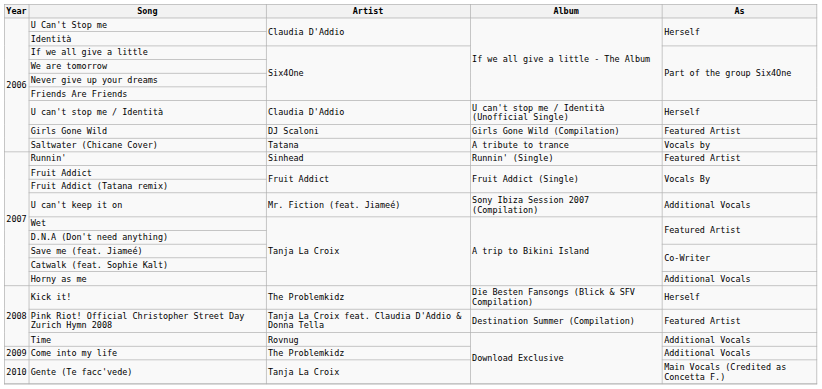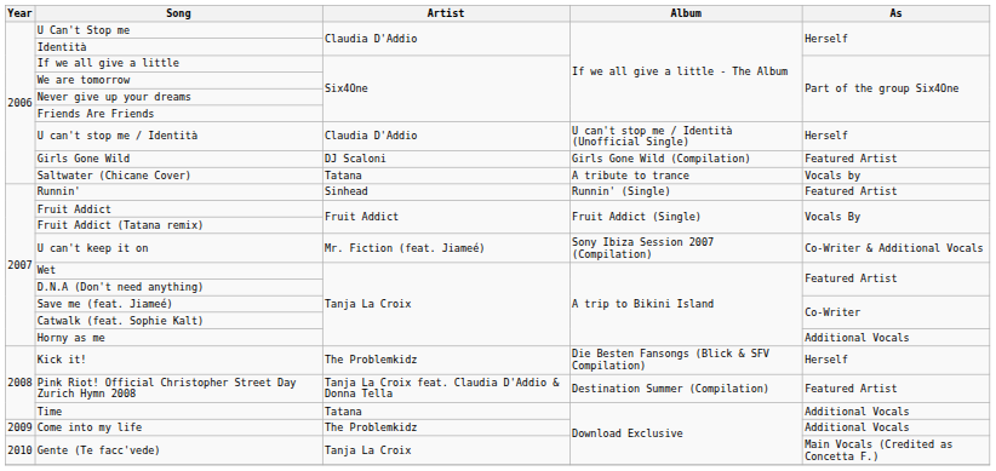 <table class="wikitable" border="1">
 <tr>
 <th>Year</th>
 <th>Song</th>
 <th>Artist</th>
 <th>Album</th>
 <th>As</th>
 </tr>
 <tr>
 <td rowspan="9">2006</td>
 <td>U Can't Stop me</td>
 <td rowspan="2">Claudia D'Addio</td>
 <td rowspan="6">If we all give a little - The Album</td>
 <td rowspan="2">Herself</td>
 </tr>
 <tr>
 <td>Identità</td>
 </tr>
 <tr>
 <td>If we all give a little</td>
 <td rowspan="4">Six4One</td>
 <td rowspan="4">Part of the group Six4One</td>
 </tr>
 <tr>
 <td>We are tomorrow</td>
 </tr>
 <tr>
 <td>Never give up your dreams</td>
 </tr>
 <tr>
 <td>Friends Are Friends</td>
 </tr>
 <tr>
 <td>U can't stop me / Identità</td>
 <td>Claudia D'Addio</td>
 <td>U can't stop me / Identità (Unofficial Single)</td>
 <td>Herself</td>
 </tr>
 <tr>
 <td>Girls Gone Wild</td>
 <td>DJ Scaloni</td>
 <td>Girls Gone Wild (Compilation)</td>
 <td>Featured Artist</td>
 </tr>
 <tr>
 <td>Saltwater (Chicane Cover)</td>
 <td>Tatana</td>
 <td>A tribute to trance</td>
 <td>Vocals by</td>
 </tr>
 <tr>
 <td rowspan="9">2007</td>
 <td>Runnin'</td>
 <td>Sinhead</td>
 <td>Runnin' (Single)</td>
 <td>Featured Artist</td>
 </tr>
 <tr>
 <td>Fruit Addict</td>
 <td rowspan="2">Fruit Addict</td>
 <td rowspan="2">Fruit Addict (Single)</td>
 <td rowspan="2">Vocals By</td>
 </tr>
 <tr>
 <td>Fruit Addict (Tatana remix)</td>
 </tr>
 <tr>
 <td>U can't keep it on</td>
 <td>Mr. Fiction (feat. Jiameé)</td>
 <td>Sony Ibiza Session 2007 (Compilation)</td>
-<td>Additional Vocals</td>
+<td>Co-Writer & Additional Vocals</td>
 </tr>
 <tr>
 <td>Wet</td>
 <td rowspan="5">Tanja La Croix</td>
 <td rowspan="5">A trip to Bikini Island</td>
 <td rowspan="2">Featured Artist</td>
 </tr>
 <tr>
 <td>D.N.A (Don't need anything)</td>
 </tr>
 <tr>
 <td>Save me (feat. Jiameé)</td>
 <td rowspan="2">Co-Writer</td>
 </tr>
 <tr>
 <td>Catwalk (feat. Sophie Kalt)</td>
 </tr>
 <tr>
 <td>Horny as me</td>
 <td>Additional Vocals</td>
 </tr>
 <tr>
 <td rowspan="3">2008</td>
 <td>Kick it!</td>
 <td>The Problemkidz</td>
 <td>Die Besten Fansongs (Blick & SFV Compilation)</td>
 <td>Herself</td>
 </tr>
 <tr>
 <td>Pink Riot! Official Christopher Street Day Zurich Hymn 2008</td>
 <td>Tanja La Croix feat. Claudia D'Addio & Donna Tella</td>
 <td>Destination Summer (Compilation)</td>
 <td>Featured Artist</td>
 </tr>
 <tr>
 <td>Time</td>
-<td>Rovnug</td>
+<td>Tatana</td>
 <td rowspan="3">Download Exclusive</td>
 <td>Additional Vocals</td>
 </tr>
 <tr>
 <td>2009</td>
 <td>Come into my life</td>
 <td>The Problemkidz</td>
 <td>Additional Vocals</td>
 </tr>
 <tr>
 <td>2010</td>
 <td>Gente (Te facc'vede)</td>
 <td>Tanja La Croix</td>
 <td>Main Vocals (Credited as Concetta F.)</td>
 </tr>
 <tr>
 </tr>
 </table>
